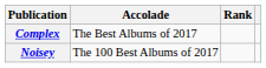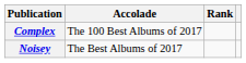 <table class="wikitable sortable plainrowheaders">
 <tr>
 <th scope="col">Publication</th>
 <th scope="col">Accolade</th>
 <th scope="col">Rank</th>
 <th scope="col" class="unsortable"></th>
 </tr>
 <tr>
 <th scope="row"><em><a href='#'>Complex</a></em></th>
-<td>The Best Albums of 2017</td>
+<td>The 100 Best Albums of 2017</td>
 <td></td>
 <td></td>
 </tr>
 <tr>
 <th scope="row"><em><a href='#'>Noisey</a></em></th>
-<td>The 100 Best Albums of 2017</td>
+<td>The Best Albums of 2017</td>
 <td></td>
 <td></td>
 </tr>
 </table>
